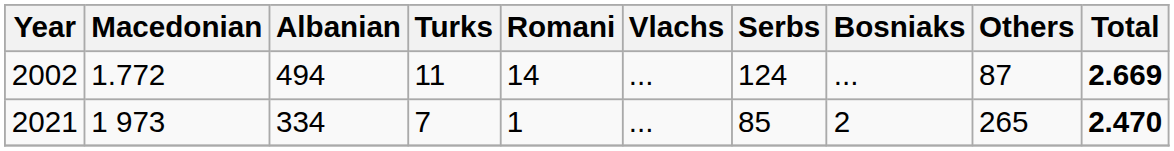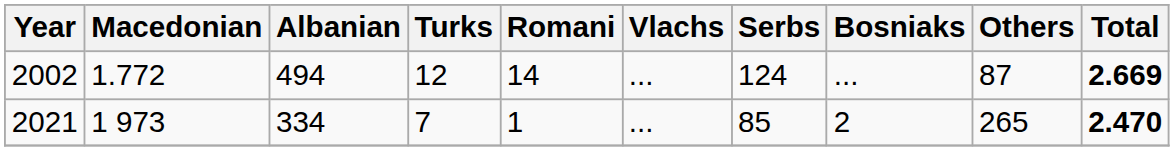 <table class="wikitable">
 <tr>
 <th>Year</th>
 <th>Macedonian</th>
 <th>Albanian</th>
 <th>Turks</th>
 <th>Romani</th>
 <th>Vlachs</th>
 <th>Serbs</th>
 <th>Bosniaks</th>
 <th><abbr>Others</abbr></th>
 <th>Total</th>
 </tr>
 <tr>
 <td>2002</td>
 <td>1.772</td>
 <td>494</td>
-<td>11</td>
+<td>12</td>
 <td>14</td>
 <td>...</td>
 <td>124</td>
 <td>...</td>
 <td>87</td>
 <td><strong>2.669</strong></td>
 </tr>
 <tr>
 <td>2021</td>
 <td>1 973</td>
 <td>334</td>
 <td>7</td>
 <td>1</td>
 <td>...</td>
 <td>85</td>
 <td>2</td>
 <td>265</td>
 <td><strong>2.470</strong></td>
 </tr>
 <tr>
 </tr>
 </table>
